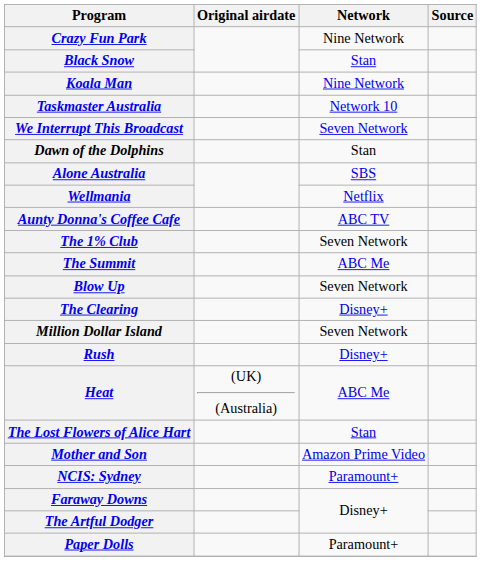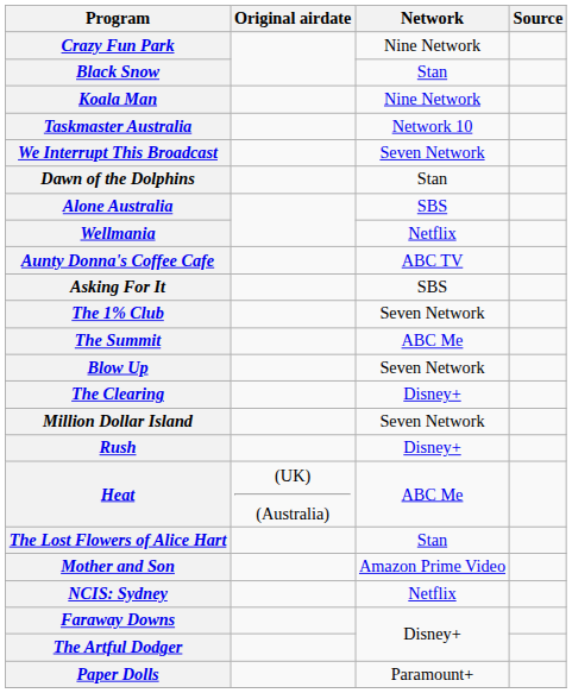 <table class="wikitable plainrowheaders sortable" style="text-align:center">
 <tr>
 <th scope="col">Program</th>
 <th scope="col">Original airdate</th>
 <th scope="col">Network</th>
 <th scope="col" class="unsortable">Source</th>
 </tr>
 <tr>
 <th scope="row"><em><a href='#'>Crazy Fun Park</a></em></th>
 <td rowspan="2"></td>
 <td>Nine Network</td>
 <td></td>
 </tr>
 <tr>
 <th scope="row"><em><a href='#'>Black Snow</a></em></th>
 <td><a href='#'>Stan</a></td>
 <td></td>
 </tr>
 <tr>
 <th scope="row"><em><a href='#'>Koala Man</a></em></th>
 <td></td>
 <td><a href='#'>Nine Network</a></td>
 <td></td>
 </tr>
 <tr>
 <th scope="row"><em><a href='#'>Taskmaster Australia</a></em></th>
 <td></td>
 <td><a href='#'>Network 10</a></td>
 <td></td>
 </tr>
 <tr>
 <th scope="row"><em><a href='#'>We Interrupt This Broadcast</a></em></th>
 <td></td>
 <td><a href='#'>Seven Network</a></td>
 <td></td>
 </tr>
 <tr>
 <th scope="row"><em>Dawn of the Dolphins</em></th>
 <td></td>
 <td>Stan</td>
 <td></td>
 </tr>
 <tr>
 <th scope="row"><em><a href='#'>Alone Australia</a></em></th>
 <td rowspan=2></td>
 <td><a href='#'>SBS</a></td>
 <td></td>
 </tr>
 <tr>
 <th scope="row"><em><a href='#'>Wellmania</a></em></th>
 <td><a href='#'>Netflix</a></td>
 <td></td>
 </tr>
 <tr>
 <th scope="row"><em><a href='#'>Aunty Donna's Coffee Cafe</a></em></th>
 <td></td>
 <td><a href='#'>ABC TV</a></td>
 <td></td>
 </tr>
 <tr>
+<th scope="row"><em>Asking For It</em></th>
+<td></td>
+<td>SBS</td>
+<td></td>
+</tr>
+<tr>
 <th scope="row"><a href='#'><em>The 1% Club</em></a></th>
 <td></td>
 <td>Seven Network</td>
 <td></td>
 </tr>
 <tr>
 <th scope="row"><em><a href='#'>The Summit</a></em></th>
 <td></td>
 <td><a href='#'>ABC Me</a></td>
 <td></td>
 </tr>
 <tr>
 <th scope="row"><a href='#'><em>Blow Up</em></a></th>
 <td></td>
 <td>Seven Network</td>
 <td></td>
 </tr>
 <tr>
 <th scope="row"><em><a href='#'>The Clearing</a></em></th>
 <td></td>
 <td><a href='#'>Disney+</a></td>
 <td></td>
 </tr>
 <tr>
 <th scope="row"><em>Million Dollar Island</em></th>
 <td></td>
 <td>Seven Network</td>
 <td></td>
 </tr>
 <tr>
 <th scope="row"><em><a href='#'>Rush</a></em></th>
 <td></td>
 <td><a href='#'>Disney+</a></td>
 <td></td>
 </tr>
 <tr>
 <th scope="row"><em><a href='#'>Heat</a></em></th>
 <td> (UK)<hr> (Australia)</td>
 <td><a href='#'>ABC Me</a></td>
 <td></td>
 </tr>
 <tr>
 <th Scope="row"><em><a href='#'>The Lost Flowers of Alice Hart</a></em></th>
 <td></td>
 <td><a href='#'>Stan</a></td>
 <td></td>
 </tr>
 <tr>
 <th scope="row"><em><a href='#'>Mother and Son</a></em></th>
 <td></td>
 <td><a href='#'>Amazon Prime Video</a></td>
 <td></td>
 </tr>
 <tr>
 <th scope="row"><em><a href='#'>NCIS: Sydney</a></em></th>
 <td></td>
-<td><a href='#'>Paramount+</a></td>
+<td><a href='#'>Netflix</a></td>
 <td></td>
 </tr>
 <tr>
 <th scope="row"><em><a href='#'>Faraway Downs</a></em></th>
 <td></td>
 <td rowspan=2>Disney+</td>
 <td></td>
 </tr>
 <tr>
 <th scope="row"><em><a href='#'>The Artful Dodger</a></em></th>
 <td></td>
 <td></td>
 </tr>
 <tr>
 <th scope="row"><em><a href='#'>Paper Dolls</a></em></th>
 <td></td>
 <td>Paramount+</td>
 <td></td>
 </tr>
 <tr>
 </tr>
 </table>
